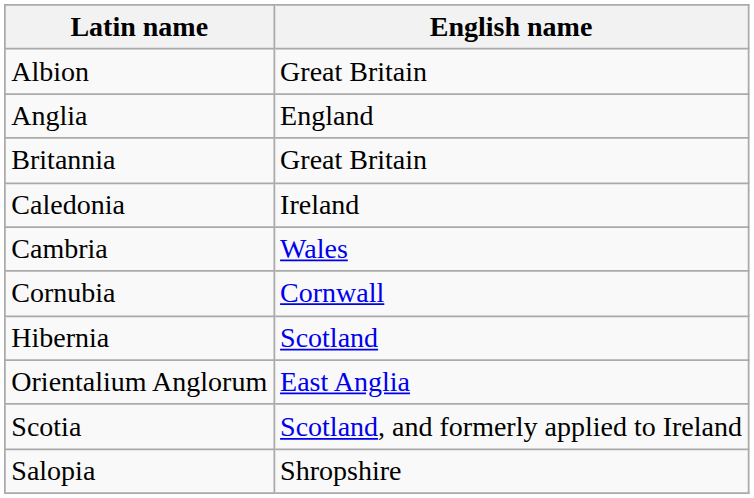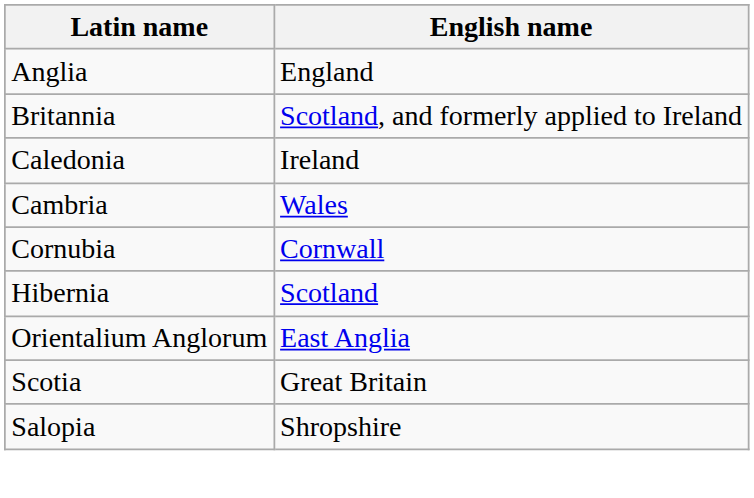 <table class="wikitable sortable">
 <tr>
 <th>Latin name</th>
 <th>English name</th>
-</tr>
-<tr>
-<td>Albion</td>
-<td>Great Britain</td>
 </tr>
 <tr>
 <td>Anglia</td>
 <td>England</td>
 </tr>
 <tr>
 <td>Britannia</td>
-<td>Great Britain</td>
+<td><a href='#'>Scotland</a>, and formerly applied to Ireland</td>
 </tr>
 <tr>
 <td>Caledonia</td>
 <td>Ireland</td>
 </tr>
 <tr>
 <td>Cambria</td>
 <td><a href='#'>Wales</a></td>
 </tr>
 <tr>
 <td>Cornubia</td>
 <td><a href='#'>Cornwall</a></td>
 </tr>
 <tr>
 <td>Hibernia</td>
 <td><a href='#'>Scotland</a></td>
 </tr>
 <tr>
 <td>Orientalium Anglorum</td>
 <td><a href='#'>East Anglia</a></td>
 </tr>
 <tr>
 <td>Scotia</td>
-<td><a href='#'>Scotland</a>, and formerly applied to Ireland</td>
+<td>Great Britain</td>
 </tr>
 <tr>
 <td>Salopia</td>
 <td>Shropshire</td>
 </tr>
 </table>
